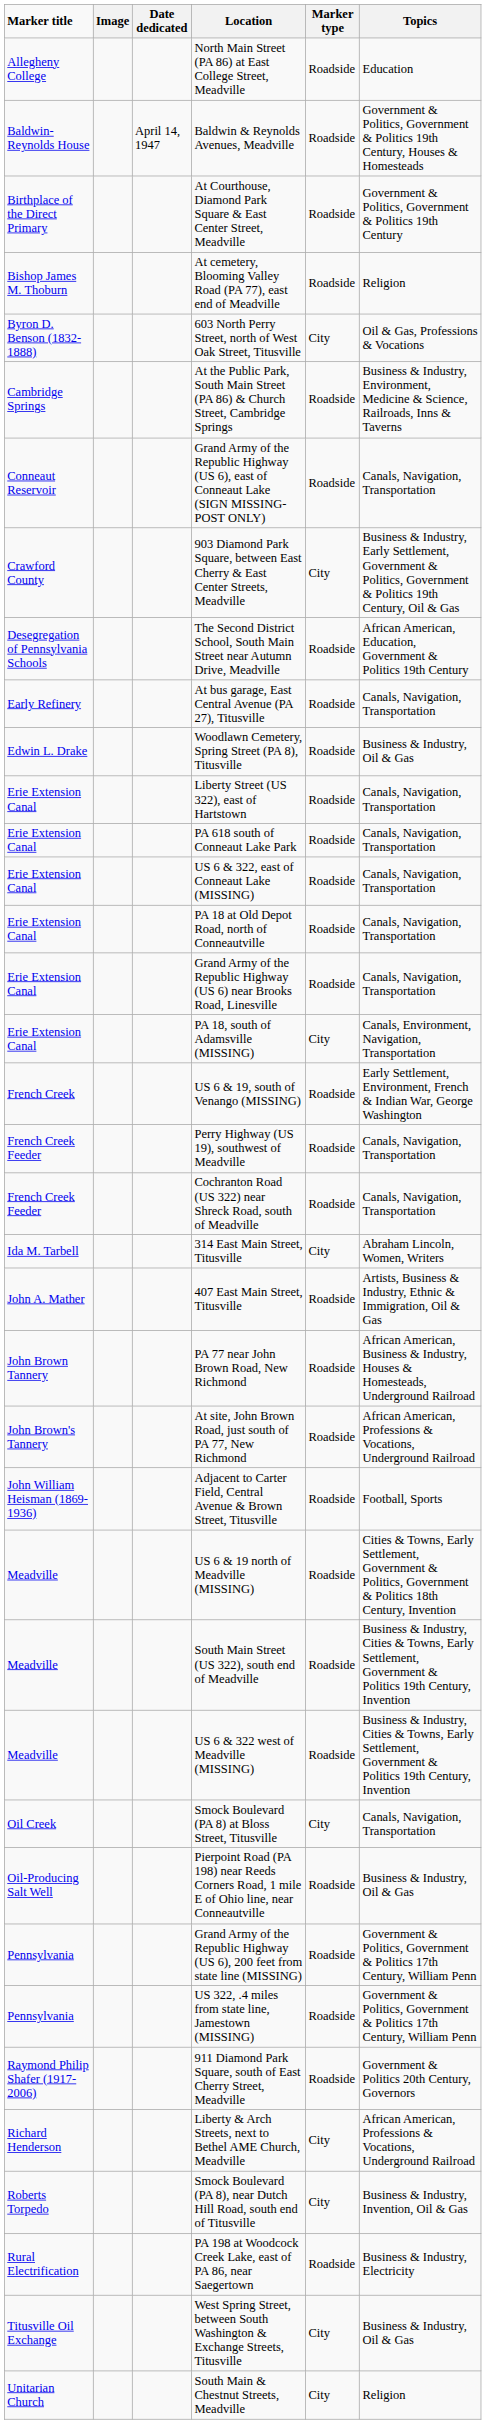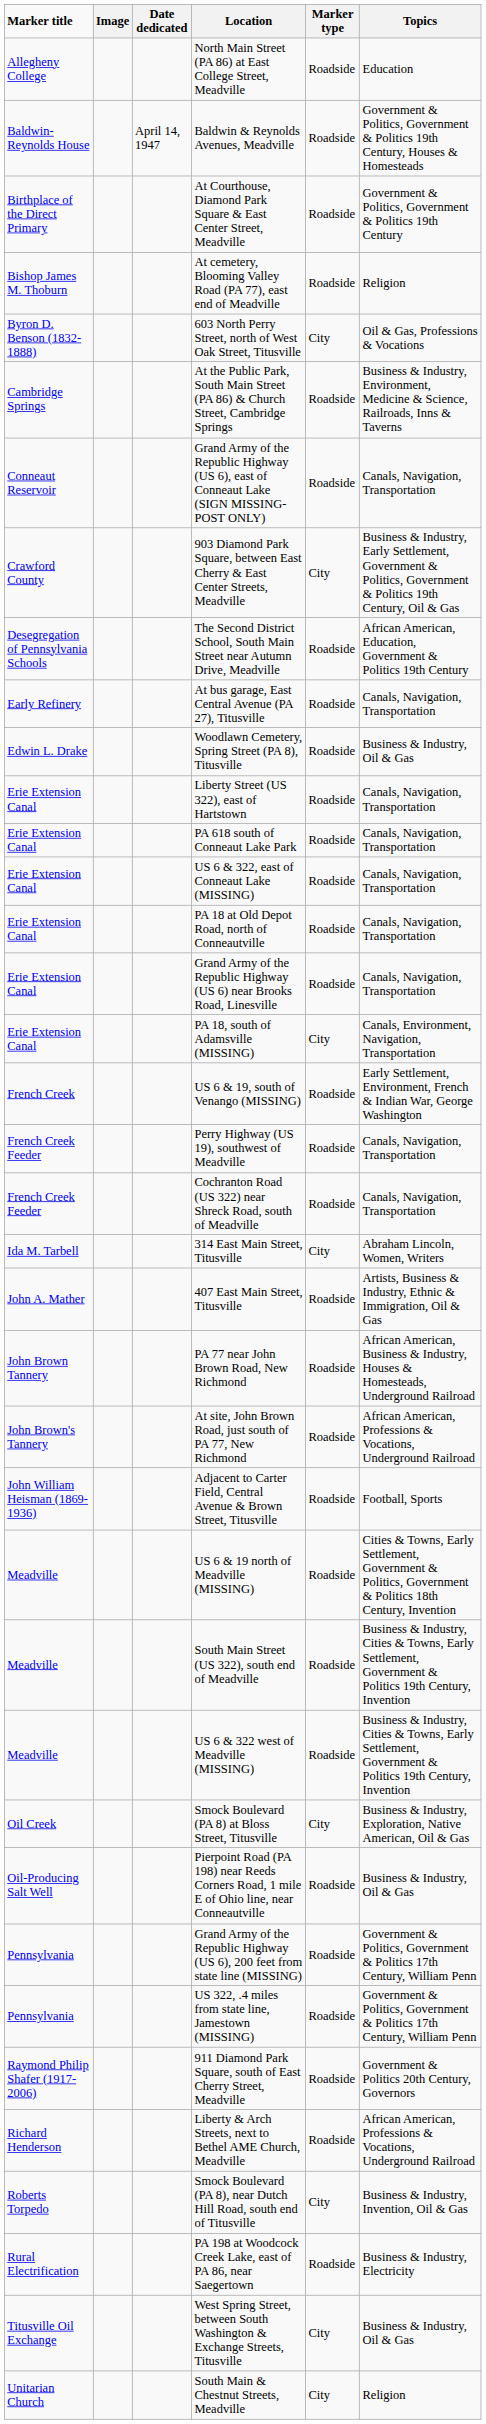 <table class="wikitable sortable" style="width:98%">
 <tr>
 <td><strong>Marker title</strong></td>
 <th class="unsortable"><strong>Image</strong></th>
 <th><strong>Date dedicated</strong></th>
 <th><strong>Location</strong></th>
 <th><strong>Marker type</strong></th>
 <th><strong>Topics</strong></th>
 </tr>
 <tr ->
 <td><a href='#'>Allegheny College</a></td>
 <td></td>
 <td></td>
 <td>North Main Street (PA 86) at East College Street, Meadville<br><small></small></td>
 <td>Roadside</td>
 <td>Education</td>
 </tr>
 <tr ->
 <td><a href='#'>Baldwin-Reynolds House</a></td>
 <td></td>
 <td>April 14, 1947</td>
 <td>Baldwin & Reynolds Avenues, Meadville<br><small></small></td>
 <td>Roadside</td>
 <td>Government & Politics, Government & Politics 19th Century, Houses & Homesteads</td>
 </tr>
 <tr ->
 <td><a href='#'>Birthplace of the Direct Primary</a></td>
 <td></td>
 <td></td>
 <td>At Courthouse, Diamond Park Square & East Center Street, Meadville<br><small></small></td>
 <td>Roadside</td>
 <td>Government & Politics, Government & Politics 19th Century</td>
 </tr>
 <tr ->
 <td><a href='#'>Bishop James M. Thoburn</a></td>
 <td></td>
 <td></td>
 <td>At cemetery, Blooming Valley Road (PA 77), east end of Meadville<br><small></small></td>
 <td>Roadside</td>
 <td>Religion</td>
 </tr>
 <tr ->
 <td><a href='#'>Byron D. Benson (1832-1888)</a></td>
 <td></td>
 <td></td>
 <td>603 North Perry Street, north of West Oak Street, Titusville<br><small></small></td>
 <td>City</td>
 <td>Oil & Gas, Professions & Vocations</td>
 </tr>
 <tr ->
 <td><a href='#'>Cambridge Springs</a></td>
 <td></td>
 <td></td>
 <td>At the Public Park, South Main Street (PA 86) & Church Street, Cambridge Springs<br><small></small></td>
 <td>Roadside</td>
 <td>Business & Industry, Environment, Medicine & Science, Railroads, Inns & Taverns</td>
 </tr>
 <tr ->
 <td><a href='#'>Conneaut Reservoir</a></td>
 <td></td>
 <td></td>
 <td>Grand Army of the Republic Highway (US 6), east of Conneaut Lake (SIGN MISSING-POST ONLY)<br><small></small></td>
 <td>Roadside</td>
 <td>Canals, Navigation, Transportation</td>
 </tr>
 <tr ->
 <td><a href='#'>Crawford County</a></td>
 <td></td>
 <td></td>
 <td>903 Diamond Park Square, between East Cherry & East Center Streets, Meadville<br><small></small></td>
 <td>City</td>
 <td>Business & Industry, Early Settlement, Government & Politics, Government & Politics 19th Century, Oil & Gas</td>
 </tr>
 <tr ->
 <td><a href='#'>Desegregation of Pennsylvania Schools</a></td>
 <td></td>
 <td></td>
 <td>The Second District School, South Main Street near Autumn Drive, Meadville<br><small></small></td>
 <td>Roadside</td>
 <td>African American, Education, Government & Politics 19th Century</td>
 </tr>
 <tr ->
 <td><a href='#'>Early Refinery</a></td>
 <td></td>
 <td></td>
 <td>At bus garage, East Central Avenue (PA 27), Titusville<br><small></small></td>
 <td>Roadside</td>
 <td>Canals, Navigation, Transportation</td>
 </tr>
 <tr ->
 <td><a href='#'>Edwin L. Drake</a></td>
 <td></td>
 <td></td>
 <td>Woodlawn Cemetery, Spring Street (PA 8), Titusville<br><small></small></td>
 <td>Roadside</td>
 <td>Business & Industry, Oil & Gas</td>
 </tr>
 <tr ->
 <td><a href='#'>Erie Extension Canal</a></td>
 <td></td>
 <td></td>
 <td>Liberty Street (US 322), east of Hartstown<br><small></small></td>
 <td>Roadside</td>
 <td>Canals, Navigation, Transportation</td>
 </tr>
 <tr ->
 <td><a href='#'>Erie Extension Canal</a></td>
 <td></td>
 <td></td>
 <td>PA 618 south of Conneaut Lake Park<br><small></small></td>
 <td>Roadside</td>
 <td>Canals, Navigation, Transportation</td>
 </tr>
 <tr ->
 <td><a href='#'>Erie Extension Canal</a></td>
 <td></td>
 <td></td>
 <td>US 6 & 322, east of Conneaut Lake (MISSING)<br><small></small></td>
 <td>Roadside</td>
 <td>Canals, Navigation, Transportation</td>
 </tr>
 <tr ->
 <td><a href='#'>Erie Extension Canal</a></td>
 <td></td>
 <td></td>
 <td>PA 18 at Old Depot Road, north of Conneautville<br><small></small></td>
 <td>Roadside</td>
 <td>Canals, Navigation, Transportation</td>
 </tr>
 <tr ->
 <td><a href='#'>Erie Extension Canal</a></td>
 <td></td>
 <td></td>
 <td>Grand Army of the Republic Highway (US 6) near Brooks Road, Linesville<br><small></small></td>
 <td>Roadside</td>
 <td>Canals, Navigation, Transportation</td>
 </tr>
 <tr ->
 <td><a href='#'>Erie Extension Canal</a></td>
 <td></td>
 <td></td>
 <td>PA 18, south of Adamsville (MISSING)<br><small></small></td>
 <td>City</td>
 <td>Canals, Environment, Navigation, Transportation</td>
 </tr>
 <tr ->
 <td><a href='#'>French Creek</a></td>
 <td></td>
 <td></td>
 <td>US 6 & 19, south of Venango (MISSING)<br><small></small></td>
 <td>Roadside</td>
 <td>Early Settlement, Environment, French & Indian War, George Washington</td>
 </tr>
 <tr ->
 <td><a href='#'>French Creek Feeder</a></td>
 <td></td>
 <td></td>
 <td>Perry Highway (US 19), southwest of Meadville<br><small></small></td>
 <td>Roadside</td>
 <td>Canals, Navigation, Transportation</td>
 </tr>
 <tr ->
 <td><a href='#'>French Creek Feeder</a></td>
 <td></td>
 <td></td>
 <td>Cochranton Road (US 322) near Shreck Road, south of Meadville<br><small></small></td>
 <td>Roadside</td>
 <td>Canals, Navigation, Transportation</td>
 </tr>
 <tr ->
 <td><a href='#'>Ida M. Tarbell</a></td>
 <td></td>
 <td></td>
 <td>314 East Main Street, Titusville<br><small></small></td>
 <td>City</td>
 <td>Abraham Lincoln, Women, Writers</td>
 </tr>
 <tr ->
 <td><a href='#'>John A. Mather</a></td>
 <td></td>
 <td></td>
 <td>407 East Main Street, Titusville<br><small></small></td>
 <td>Roadside</td>
 <td>Artists, Business & Industry, Ethnic & Immigration, Oil & Gas</td>
 </tr>
 <tr ->
 <td><a href='#'>John Brown Tannery</a></td>
 <td></td>
 <td></td>
 <td>PA 77 near John Brown Road, New Richmond<br><small></small></td>
 <td>Roadside</td>
 <td>African American, Business & Industry, Houses & Homesteads, Underground Railroad</td>
 </tr>
 <tr ->
 <td><a href='#'>John Brown's Tannery</a></td>
 <td></td>
 <td></td>
 <td>At site, John Brown Road, just south of PA 77, New Richmond<br><small></small></td>
 <td>Roadside</td>
 <td>African American, Professions & Vocations, Underground Railroad</td>
 </tr>
 <tr ->
 <td><a href='#'>John William Heisman (1869-1936)</a></td>
 <td></td>
 <td></td>
 <td>Adjacent to Carter Field, Central Avenue & Brown Street, Titusville<br><small></small></td>
 <td>Roadside</td>
 <td>Football, Sports</td>
 </tr>
 <tr ->
 <td><a href='#'>Meadville</a></td>
 <td></td>
 <td></td>
 <td>US 6 & 19 north of Meadville (MISSING)<br><small></small></td>
 <td>Roadside</td>
 <td>Cities & Towns, Early Settlement, Government & Politics, Government & Politics 18th Century, Invention</td>
 </tr>
 <tr ->
 <td><a href='#'>Meadville</a></td>
 <td></td>
 <td></td>
 <td>South Main Street (US 322), south end of Meadville<br><small></small></td>
 <td>Roadside</td>
 <td>Business & Industry, Cities & Towns, Early Settlement, Government & Politics 19th Century, Invention</td>
 </tr>
 <tr ->
 <td><a href='#'>Meadville</a></td>
 <td></td>
 <td></td>
 <td>US 6 & 322 west of Meadville (MISSING)<br><small></small></td>
 <td>Roadside</td>
 <td>Business & Industry, Cities & Towns, Early Settlement, Government & Politics 19th Century, Invention</td>
 </tr>
 <tr ->
 <td><a href='#'>Oil Creek</a></td>
 <td></td>
 <td></td>
 <td>Smock Boulevard (PA 8) at Bloss Street, Titusville<br><small></small></td>
 <td>City</td>
-<td>Canals, Navigation, Transportation</td>
+<td>Business & Industry, Exploration, Native American, Oil & Gas</td>
 </tr>
 <tr ->
 <td><a href='#'>Oil-Producing Salt Well</a></td>
 <td></td>
 <td></td>
 <td>Pierpoint Road (PA 198) near Reeds Corners Road, 1 mile E of Ohio line, near Conneautville<br><small></small></td>
 <td>Roadside</td>
 <td>Business & Industry, Oil & Gas</td>
 </tr>
 <tr ->
 <td><a href='#'>Pennsylvania</a></td>
 <td></td>
 <td></td>
 <td>Grand Army of the Republic Highway (US 6), 200 feet from state line (MISSING)<br><small></small></td>
 <td>Roadside</td>
 <td>Government & Politics, Government & Politics 17th Century, William Penn</td>
 </tr>
 <tr ->
 <td><a href='#'>Pennsylvania</a></td>
 <td></td>
 <td></td>
 <td>US 322, .4 miles from state line, Jamestown (MISSING)<br><small></small></td>
 <td>Roadside</td>
 <td>Government & Politics, Government & Politics 17th Century, William Penn</td>
 </tr>
 <tr ->
 <td><a href='#'>Raymond Philip Shafer (1917-2006)</a></td>
 <td></td>
 <td></td>
 <td>911 Diamond Park Square, south of East Cherry Street, Meadville<br><small></small></td>
 <td>Roadside</td>
 <td>Government & Politics 20th Century, Governors</td>
 </tr>
 <tr ->
 <td><a href='#'>Richard Henderson</a></td>
 <td></td>
 <td></td>
 <td>Liberty & Arch Streets, next to Bethel AME Church, Meadville<br><small></small></td>
-<td>City</td>
+<td>Roadside</td>
 <td>African American, Professions & Vocations, Underground Railroad</td>
 </tr>
 <tr ->
 <td><a href='#'>Roberts Torpedo</a></td>
 <td></td>
 <td></td>
 <td>Smock Boulevard (PA 8), near Dutch Hill Road, south end of Titusville<br><small></small></td>
 <td>City</td>
 <td>Business & Industry, Invention, Oil & Gas</td>
 </tr>
 <tr ->
 <td><a href='#'>Rural Electrification</a></td>
 <td></td>
 <td></td>
 <td>PA 198 at Woodcock Creek Lake, east of PA 86, near Saegertown<br><small></small></td>
 <td>Roadside</td>
 <td>Business & Industry, Electricity</td>
 </tr>
 <tr ->
 <td><a href='#'>Titusville Oil Exchange</a></td>
 <td></td>
 <td></td>
 <td>West Spring Street, between South Washington & Exchange Streets, Titusville<br><small></small></td>
 <td>City</td>
 <td>Business & Industry, Oil & Gas</td>
 </tr>
 <tr ->
 <td><a href='#'>Unitarian Church</a></td>
 <td></td>
 <td></td>
 <td>South Main & Chestnut Streets, Meadville<br><small></small></td>
 <td>City</td>
 <td>Religion</td>
 </tr>
 </table>
